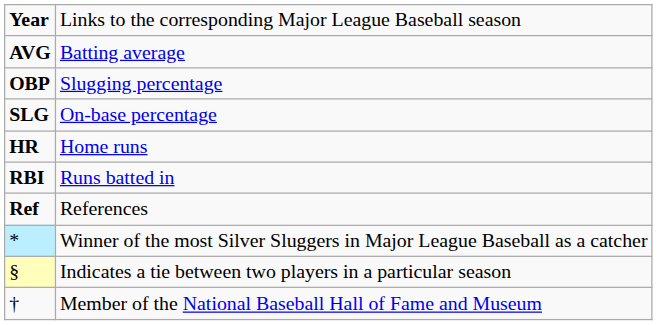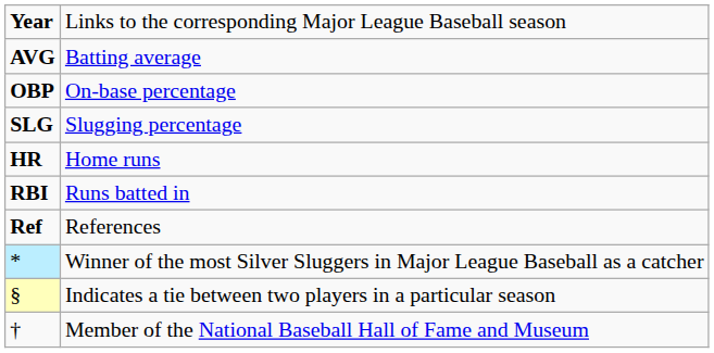 <table class="wikitable" border="1">
 <tr>
 <td><strong>Year</strong></td>
 <td>Links to the corresponding Major League Baseball season</td>
 </tr>
 <tr>
 <td><strong>AVG</strong></td>
 <td><a href='#'>Batting average</a></td>
 </tr>
 <tr>
 <td><strong>OBP</strong></td>
-<td><a href='#'>Slugging percentage</a></td>
+<td><a href='#'>On-base percentage</a></td>
 </tr>
 <tr>
 <td><strong>SLG</strong></td>
-<td><a href='#'>On-base percentage</a></td>
+<td><a href='#'>Slugging percentage</a></td>
 </tr>
 <tr>
 <td><strong>HR</strong></td>
 <td><a href='#'>Home runs</a></td>
 </tr>
 <tr>
 <td><strong>RBI</strong></td>
 <td><a href='#'>Runs batted in</a></td>
 </tr>
 <tr>
 <td><strong>Ref</strong></td>
 <td>References</td>
 </tr>
 <tr>
 <td bgcolor="#bbeeff">*</td>
 <td>Winner of the most Silver Sluggers in Major League Baseball as a catcher</td>
 </tr>
 <tr>
 <td bgcolor="#ffffbb">§</td>
 <td>Indicates a tie between two players in a particular season</td>
 </tr>
 <tr>
 <td>†</td>
 <td>Member of the <a href='#'>National Baseball Hall of Fame and Museum</a></td>
 </tr>
 </table>
